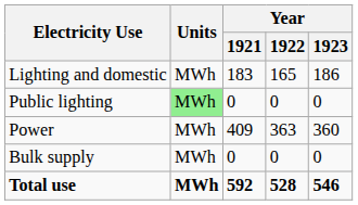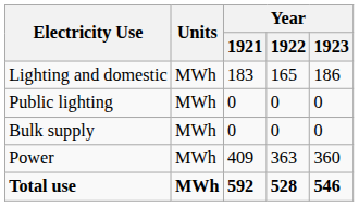 <table class="wikitable">
 <tr>
 <th rowspan="2">Electricity Use</th>
 <th rowspan="2">Units</th>
 <th colspan="3">Year</th>
 </tr>
 <tr>
 <th>1921</th>
 <th>1922</th>
 <th>1923</th>
 </tr>
 <tr>
 <td>Lighting and domestic</td>
 <td>MWh</td>
 <td>183</td>
 <td>165</td>
 <td>186</td>
 </tr>
 <tr>
 <td>Public lighting</td>
-<td style="background: lightgreen;">MWh</td>
+<td>MWh</td>
+<td>0</td>
+<td>0</td>
+<td>0</td>
+</tr>
+<tr>
+<td>Bulk supply</td>
+<td>MWh</td>
 <td>0</td>
 <td>0</td>
 <td>0</td>
 </tr>
 <tr>
 <td>Power</td>
 <td>MWh</td>
 <td>409</td>
 <td>363</td>
 <td>360</td>
 </tr>
 <tr>
-<td>Bulk supply</td>
-<td>MWh</td>
-<td>0</td>
-<td>0</td>
-<td>0</td>
-</tr>
-<tr>
 <td><strong>Total use</strong></td>
 <td><strong>MWh</strong></td>
 <td><strong>592</strong></td>
 <td><strong>528</strong></td>
 <td><strong>546</strong></td>
 </tr>
 </table>
